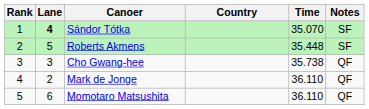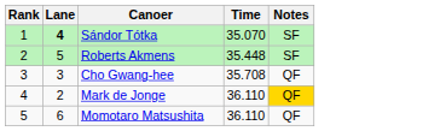 <table class="wikitable" style="text-align:center;">
 <tr>
 <th width=30>Rank</th>
 <th width=30>Lane</th>
 <th width=175>Canoer</th>
-<th width=150>Country</th>
 <th width=30>Time</th>
 <th width=50>Notes</th>
 </tr>
 <tr bgcolor=bbf3bb>
 <td>1</td>
 <td><strong>4</strong></td>
 <td align=left><a href='#'>Sándor Tótka</a></td>
-<td align=left></td>
 <td>35.070</td>
 <td>SF</td>
 </tr>
 <tr bgcolor=bbf3bb>
 <td>2</td>
 <td>5</td>
 <td align=left><a href='#'>Roberts Akmens</a></td>
-<td align=left></td>
 <td>35.448</td>
 <td>SF</td>
 </tr>
 <tr>
 <td>3</td>
 <td>3</td>
 <td align=left><a href='#'>Cho Gwang-hee</a></td>
-<td align=left></td>
-<td>35.738</td>
+<td>35.708</td>
 <td>QF</td>
 </tr>
 <tr>
 <td>4</td>
 <td>2</td>
 <td align=left><a href='#'>Mark de Jonge</a></td>
-<td align=left></td>
 <td>36.110</td>
-<td>QF</td>
+<td style="background: gold;">QF</td>
 </tr>
 <tr>
 <td>5</td>
 <td>6</td>
 <td align=left><a href='#'>Momotaro Matsushita</a></td>
-<td align=left></td>
 <td>36.110</td>
 <td>QF</td>
 </tr>
 </table>
